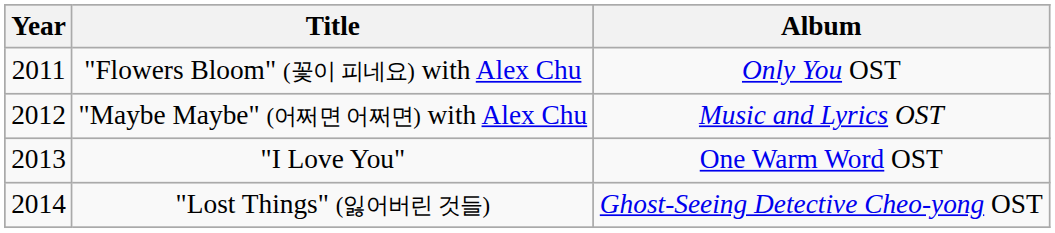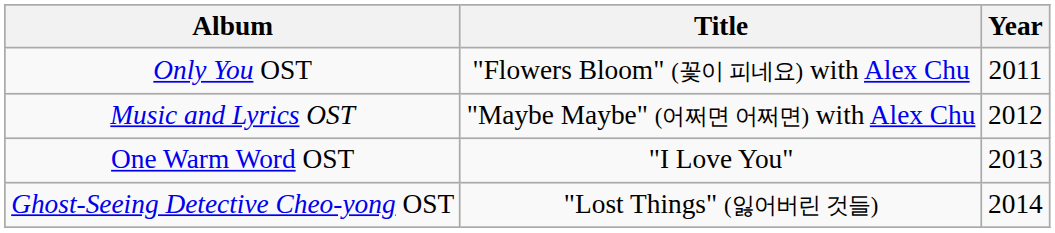 <table class="wikitable" style="text-align: center;">
 <tr>
+<th>Album</th>
+<th>Title</th>
 <th>Year</th>
-<th>Title</th>
-<th>Album</th>
 </tr>
 <tr>
+<td><em><a href='#'>Only You</a></em> OST</td>
+<td>"Flowers Bloom" <small>(꽃이 피네요)</small> with <a href='#'>Alex Chu</a></td>
 <td>2011</td>
-<td>"Flowers Bloom" <small>(꽃이 피네요)</small> with <a href='#'>Alex Chu</a></td>
-<td><em><a href='#'>Only You</a></em> OST</td>
 </tr>
 <tr>
+<td><em><a href='#'>Music and Lyrics</a> OST</em></td>
+<td>"Maybe Maybe" <small>(어쩌면 어쩌면)</small> with <a href='#'>Alex Chu</a></td>
 <td>2012</td>
-<td>"Maybe Maybe" <small>(어쩌면 어쩌면)</small> with <a href='#'>Alex Chu</a></td>
-<td><em><a href='#'>Music and Lyrics</a> OST</em></td>
 </tr>
 <tr>
+<td><a href='#'>One Warm Word</a> OST</td>
+<td>"I Love You"</td>
 <td>2013</td>
-<td>"I Love You"</td>
-<td><a href='#'>One Warm Word</a> OST</td>
 </tr>
 <tr>
+<td><em><a href='#'>Ghost-Seeing Detective Cheo-yong</a></em> OST</td>
+<td>"Lost Things" <small>(잃어버린 것들)</small></td>
 <td>2014</td>
-<td>"Lost Things" <small>(잃어버린 것들)</small></td>
-<td><em><a href='#'>Ghost-Seeing Detective Cheo-yong</a></em> OST</td>
 </tr>
 </table>
